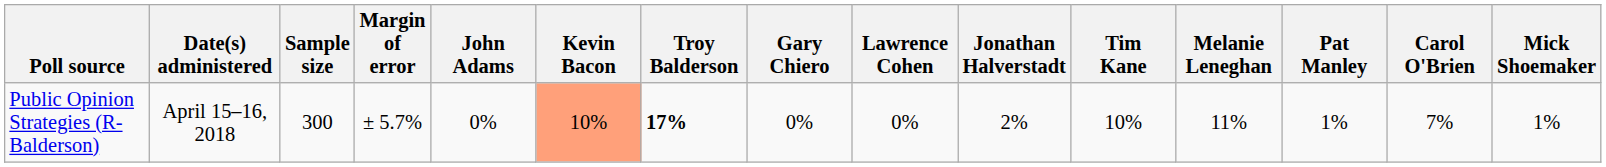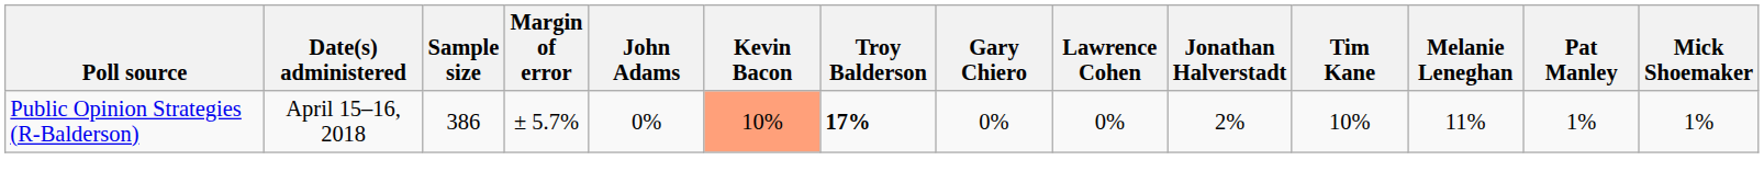 <table class="wikitable">
 <tr valign=bottom>
 <th>Poll source</th>
 <th>Date(s)<br>administered</th>
 <th>Sample<br>size</th>
 <th>Margin<br>of error</th>
 <th style="width:75px;">John<br>Adams</th>
 <th style="width:75px;">Kevin<br>Bacon</th>
 <th style="width:75px;">Troy<br>Balderson</th>
 <th style="width:75px;">Gary<br>Chiero</th>
 <th style="width:75px;">Lawrence<br>Cohen</th>
 <th style="width:75px;">Jonathan<br>Halverstadt</th>
 <th style="width:75px;">Tim<br>Kane</th>
 <th style="width:75px;">Melanie<br>Leneghan</th>
 <th style="width:75px;">Pat<br>Manley</th>
-<th style="width:75px;">Carol<br>O'Brien</th>
 <th style="width:75px;">Mick<br>Shoemaker</th>
 </tr>
 <tr>
 <td><a href='#'>Public Opinion Strategies (R-Balderson)</a></td>
 <td align=center>April 15–16, 2018</td>
-<td align=center>300</td>
+<td align=center>386</td>
 <td align=center>± 5.7%</td>
 <td align=center>0%</td>
 <td align=center style="background: lightsalmon;">10%</td>
 <td><strong>17%</strong></td>
 <td align=center>0%</td>
 <td align=center>0%</td>
 <td align=center>2%</td>
 <td align=center>10%</td>
 <td align=center>11%</td>
 <td align=center>1%</td>
-<td align=center>7%</td>
 <td align=center>1%</td>
 </tr>
 </table>
